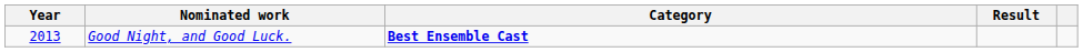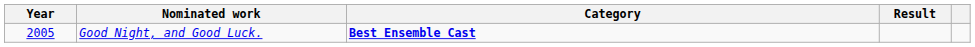 <table class="wikitable" style="width:85%;">
 <tr>
 <th scope="col" style="width:5em;">Year</th>
 <th scope="col" style="width:20em;">Nominated work</th>
 <th scope="col" style="width:40em;">Category</th>
 <th scope="col" style="width:5em;">Result</th>
 <th class="unsortable" style="width:1em;"></th>
 </tr>
 <tr>
-<td style="text-align:center;"><a href='#'>2013</a></td>
+<td style="text-align:center;"><a href='#'>2005</a></td>
 <td><em><a href='#'>Good Night, and Good Luck.</a></em></td>
 <td><strong><a href='#'>Best Ensemble Cast</a></strong></td>
 <td></td>
 <td align="center"></td>
 </tr>
 </table>
